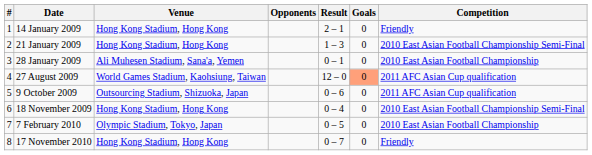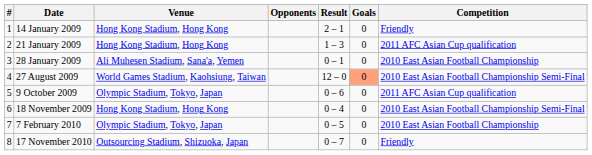 <table class="wikitable" style="font-size:90%; text-align: left;">
 <tr bgcolor="#CCCCCC" align="center">
 <th>#</th>
 <th>Date</th>
 <th>Venue</th>
 <th>Opponents</th>
 <th>Result</th>
 <th>Goals</th>
 <th>Competition</th>
 </tr>
 <tr>
 <td>1</td>
 <td>14 January 2009</td>
 <td><a href='#'>Hong Kong Stadium</a>, <a href='#'>Hong Kong</a></td>
 <td></td>
 <td align="center">2 – 1</td>
 <td align="center">0</td>
 <td><a href='#'>Friendly</a></td>
 </tr>
 <tr>
 <td>2</td>
 <td>21 January 2009</td>
 <td><a href='#'>Hong Kong Stadium</a>, <a href='#'>Hong Kong</a></td>
 <td></td>
 <td align="center">1 – 3</td>
 <td align="center">0</td>
-<td><a href='#'>2010 East Asian Football Championship Semi-Final</a></td>
+<td><a href='#'>2011 AFC Asian Cup qualification</a></td>
 </tr>
 <tr>
 <td>3</td>
 <td>28 January 2009</td>
 <td><a href='#'>Ali Muhesen Stadium</a>, <a href='#'>Sana'a</a>, <a href='#'>Yemen</a></td>
 <td></td>
 <td align="center">0 – 1</td>
 <td align="center">0</td>
 <td><a href='#'>2010 East Asian Football Championship</a></td>
 </tr>
 <tr>
 <td>4</td>
 <td>27 August 2009</td>
 <td><a href='#'>World Games Stadium</a>, <a href='#'>Kaohsiung</a>, <a href='#'>Taiwan</a></td>
 <td></td>
 <td align="center">12 – 0</td>
 <td align="center" style="background: lightsalmon;">0</td>
-<td><a href='#'>2011 AFC Asian Cup qualification</a></td>
+<td><a href='#'>2010 East Asian Football Championship Semi-Final</a></td>
 </tr>
 <tr>
 <td>5</td>
 <td>9 October 2009</td>
-<td><a href='#'>Outsourcing Stadium</a>, <a href='#'>Shizuoka</a>, <a href='#'>Japan</a></td>
+<td><a href='#'>Olympic Stadium</a>, <a href='#'>Tokyo</a>, <a href='#'>Japan</a></td>
 <td></td>
 <td align=center>0 – 6</td>
 <td align=center>0</td>
 <td><a href='#'>2011 AFC Asian Cup qualification</a></td>
 </tr>
 <tr>
 <td>6</td>
 <td>18 November 2009</td>
 <td><a href='#'>Hong Kong Stadium</a>, <a href='#'>Hong Kong</a></td>
 <td></td>
 <td align=center>0 – 4</td>
 <td align=center>0</td>
 <td><a href='#'>2010 East Asian Football Championship Semi-Final</a></td>
 </tr>
 <tr>
 <td>7</td>
 <td>7 February 2010</td>
 <td><a href='#'>Olympic Stadium</a>, <a href='#'>Tokyo</a>, <a href='#'>Japan</a></td>
 <td></td>
 <td align=center>0 – 5</td>
 <td align=center>0</td>
 <td><a href='#'>2010 East Asian Football Championship</a></td>
 </tr>
 <tr>
 <td>8</td>
 <td>17 November 2010</td>
-<td><a href='#'>Hong Kong Stadium</a>, <a href='#'>Hong Kong</a></td>
+<td><a href='#'>Outsourcing Stadium</a>, <a href='#'>Shizuoka</a>, <a href='#'>Japan</a></td>
 <td></td>
 <td align=center>0 – 7</td>
 <td align=center>0</td>
 <td><a href='#'>Friendly</a></td>
 </tr>
 </table>
